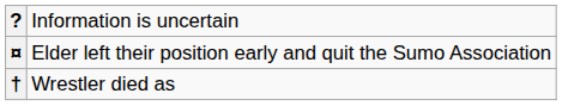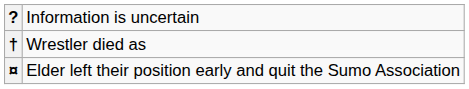 <table class="wikitable">
 <tr>
 <th>?</th>
 <td>Information is uncertain</td>
 </tr>
 <tr>
+<th>†</th>
+<td>Wrestler died as </td>
+</tr>
+<tr>
 <th>¤</th>
 <td>Elder left their position early and quit the Sumo Association</td>
 </tr>
-<tr>
-<th>†</th>
-<td>Wrestler died as </td>
-</tr>
 </table>
